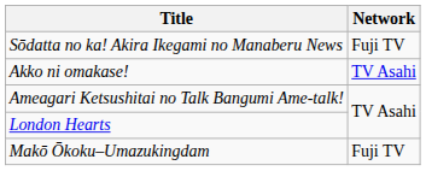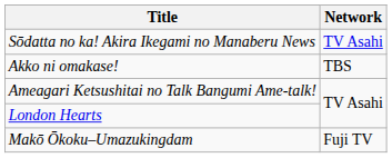 <table class="wikitable">
 <tr>
 <th>Title</th>
 <th>Network</th>
 </tr>
 <tr>
 <td><em>Sōdatta no ka! Akira Ikegami no Manaberu News</em></td>
-<td>Fuji TV</td>
+<td><a href='#'>TV Asahi</a></td>
 </tr>
 <tr>
 <td><em>Akko ni omakase!</em></td>
-<td><a href='#'>TV Asahi</a></td>
+<td>TBS</td>
 </tr>
 <tr>
 <td><em>Ameagari Ketsushitai no Talk Bangumi Ame-talk!</em></td>
 <td rowspan="2">TV Asahi</td>
 </tr>
 <tr>
 <td><em><a href='#'>London Hearts</a></em></td>
 </tr>
 <tr>
 <td><em>Makō Ōkoku–Umazukingdam</em></td>
 <td>Fuji TV</td>
 </tr>
 </table>
